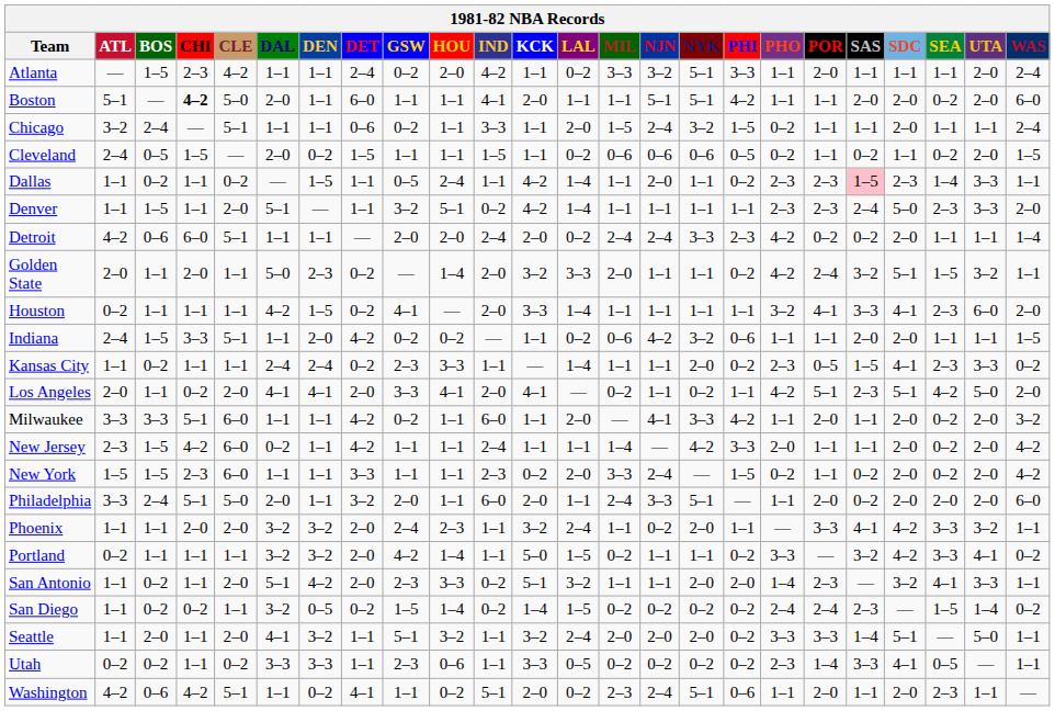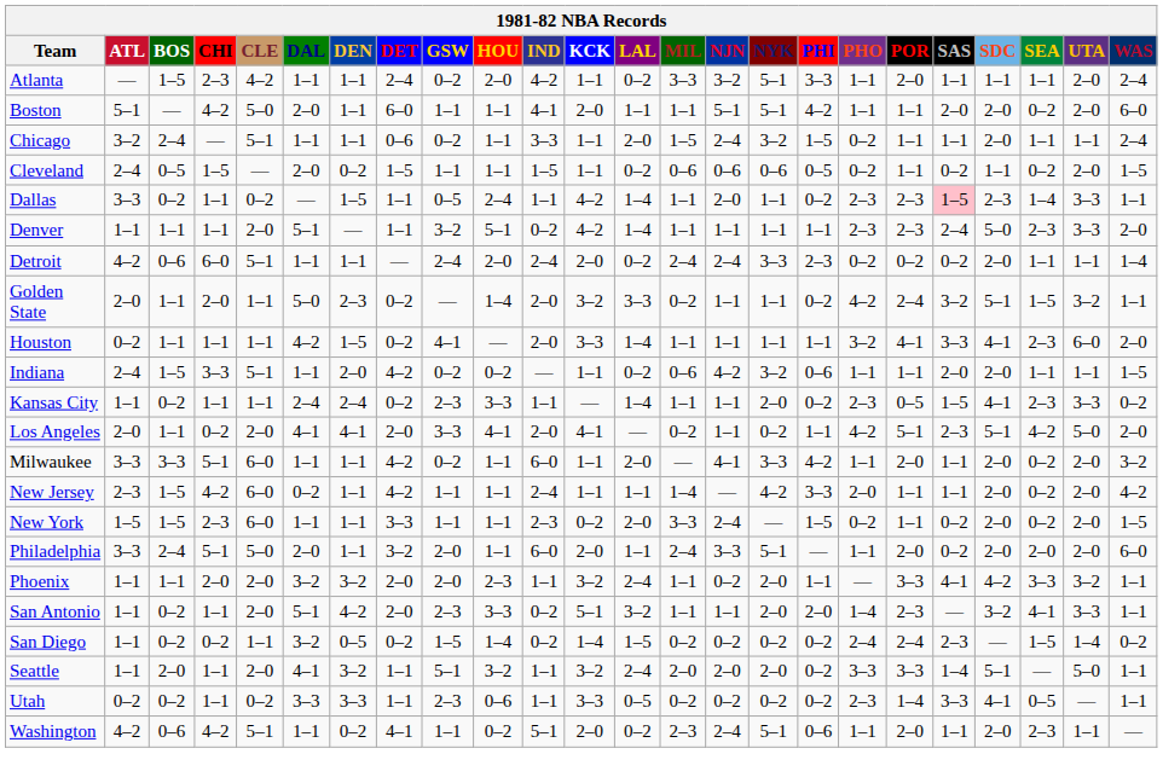 <table class="wikitable" style="font-size:95%; text-align:center;">
 <tr>
 <th colspan=24>1981-82 NBA Records</th>
 </tr>
 <tr>
 <th width=100>Team</th>
 <th style="background:#C90F2E;color:#FFFFFF;width=35">ATL</th>
 <th style="background:#006400;color:#FFFFFF;width=35">BOS</th>
 <th style="background:#FF0000;color:#000000;width=35">CHI</th>
 <th style="background:#C89A69;color:#77222F;width=35">CLE</th>
 <th style="background:#008000;color:#00008B;width=35">DAL</th>
 <th style="background:#003EA4;color:#FDC835;width=35">DEN</th>
 <th style="background:#0000FF;color:#FF0000;width=35">DET</th>
 <th style="background:#0000FF;color:#FFD700;width=35">GSW</th>
 <th style="background:#FF0000;color:#FFD700;width=35">HOU</th>
 <th style="background:#2C3294;color:#FCC624;width=35">IND</th>
 <th style="background:#0000FF;color:#FFFFFF;width=35">KCK</th>
 <th style="background:#800080;color:#FFD700;width=35">LAL</th>
 <th style="background:#006400;color:#B22222;width=35">MIL</th>
 <th style="background:#0032A1;color:#E5002B;width=35">NJN</th>
 <th style="background:#800000;color:#191970;width=35">NYK</th>
 <th style="background:#FF0000;color:#0000FF;width=35">PHI</th>
 <th style="background:#702F8B;color:#FA4417;width=35">PHO</th>
 <th style="background:#000000;color:#FF0000;width=35">POR</th>
 <th style="background:#000000;color:#C0C0C0;width=35">SAS</th>
 <th style="background:#6BB3E6;color:#FA4518;width=35">SDC</th>
 <th style="background:#00843D;color:#FFCD01;width=35">SEA</th>
 <th style="background:#5C2F83;color:#FCC200;width=35">UTA</th>
 <th style="background:#012F6D;color:#BA0C2F;width=35">WAS</th>
 </tr>
 <tr>
 <td style="text-align:left;"><a href='#'>Atlanta</a></td>
 <td>—</td>
 <td>1–5</td>
 <td>2–3</td>
 <td>4–2</td>
 <td>1–1</td>
 <td>1–1</td>
 <td>2–4</td>
 <td>0–2</td>
 <td>2–0</td>
 <td>4–2</td>
 <td>1–1</td>
 <td>0–2</td>
 <td>3–3</td>
 <td>3–2</td>
 <td>5–1</td>
 <td>3–3</td>
 <td>1–1</td>
 <td>2–0</td>
 <td>1–1</td>
 <td>1–1</td>
 <td>1–1</td>
 <td>2–0</td>
 <td>2–4</td>
 </tr>
 <tr>
 <td style="text-align:left;"><a href='#'>Boston</a></td>
 <td>5–1</td>
 <td>—</td>
-<td><strong>4–2</strong></td>
+<td>4–2</td>
 <td>5–0</td>
 <td>2–0</td>
 <td>1–1</td>
 <td>6–0</td>
 <td>1–1</td>
 <td>1–1</td>
 <td>4–1</td>
 <td>2–0</td>
 <td>1–1</td>
 <td>1–1</td>
 <td>5–1</td>
 <td>5–1</td>
 <td>4–2</td>
 <td>1–1</td>
 <td>1–1</td>
 <td>2–0</td>
 <td>2–0</td>
 <td>0–2</td>
 <td>2–0</td>
 <td>6–0</td>
 </tr>
 <tr>
 <td style="text-align:left;"><a href='#'>Chicago</a></td>
 <td>3–2</td>
 <td>2–4</td>
 <td>—</td>
 <td>5–1</td>
 <td>1–1</td>
 <td>1–1</td>
 <td>0–6</td>
 <td>0–2</td>
 <td>1–1</td>
 <td>3–3</td>
 <td>1–1</td>
 <td>2–0</td>
 <td>1–5</td>
 <td>2–4</td>
 <td>3–2</td>
 <td>1–5</td>
 <td>0–2</td>
 <td>1–1</td>
 <td>1–1</td>
 <td>2–0</td>
 <td>1–1</td>
 <td>1–1</td>
 <td>2–4</td>
 </tr>
 <tr>
 <td style="text-align:left;"><a href='#'>Cleveland</a></td>
 <td>2–4</td>
 <td>0–5</td>
 <td>1–5</td>
 <td>—</td>
 <td>2–0</td>
 <td>0–2</td>
 <td>1–5</td>
 <td>1–1</td>
 <td>1–1</td>
 <td>1–5</td>
 <td>1–1</td>
 <td>0–2</td>
 <td>0–6</td>
 <td>0–6</td>
 <td>0–6</td>
 <td>0–5</td>
 <td>0–2</td>
 <td>1–1</td>
 <td>0–2</td>
 <td>1–1</td>
 <td>0–2</td>
 <td>2–0</td>
 <td>1–5</td>
 </tr>
 <tr>
 <td style="text-align:left;"><a href='#'>Dallas</a></td>
-<td>1–1</td>
+<td>3–3</td>
 <td>0–2</td>
 <td>1–1</td>
 <td>0–2</td>
 <td>—</td>
 <td>1–5</td>
 <td>1–1</td>
 <td>0–5</td>
 <td>2–4</td>
 <td>1–1</td>
 <td>4–2</td>
 <td>1–4</td>
 <td>1–1</td>
 <td>2–0</td>
 <td>1–1</td>
 <td>0–2</td>
 <td>2–3</td>
 <td>2–3</td>
 <td style="background: pink;">1–5</td>
 <td>2–3</td>
 <td>1–4</td>
 <td>3–3</td>
 <td>1–1</td>
 </tr>
 <tr>
 <td style="text-align:left;"><a href='#'>Denver</a></td>
 <td>1–1</td>
-<td>1–5</td>
+<td>1–1</td>
 <td>1–1</td>
 <td>2–0</td>
 <td>5–1</td>
 <td>—</td>
 <td>1–1</td>
 <td>3–2</td>
 <td>5–1</td>
 <td>0–2</td>
 <td>4–2</td>
 <td>1–4</td>
 <td>1–1</td>
 <td>1–1</td>
 <td>1–1</td>
 <td>1–1</td>
 <td>2–3</td>
 <td>2–3</td>
 <td>2–4</td>
 <td>5–0</td>
 <td>2–3</td>
 <td>3–3</td>
 <td>2–0</td>
 </tr>
 <tr>
 <td style="text-align:left;"><a href='#'>Detroit</a></td>
 <td>4–2</td>
 <td>0–6</td>
 <td>6–0</td>
 <td>5–1</td>
 <td>1–1</td>
 <td>1–1</td>
 <td>—</td>
-<td>2–0</td>
+<td>2–4</td>
 <td>2–0</td>
 <td>2–4</td>
 <td>2–0</td>
 <td>0–2</td>
 <td>2–4</td>
 <td>2–4</td>
 <td>3–3</td>
 <td>2–3</td>
-<td>4–2</td>
+<td>0–2</td>
 <td>0–2</td>
 <td>0–2</td>
 <td>2–0</td>
 <td>1–1</td>
 <td>1–1</td>
 <td>1–4</td>
 </tr>
 <tr>
 <td style="text-align:left;"><a href='#'>Golden State</a></td>
 <td>2–0</td>
 <td>1–1</td>
 <td>2–0</td>
 <td>1–1</td>
 <td>5–0</td>
 <td>2–3</td>
 <td>0–2</td>
 <td>—</td>
 <td>1–4</td>
 <td>2–0</td>
 <td>3–2</td>
 <td>3–3</td>
-<td>2–0</td>
+<td>0–2</td>
 <td>1–1</td>
 <td>1–1</td>
 <td>0–2</td>
 <td>4–2</td>
 <td>2–4</td>
 <td>3–2</td>
 <td>5–1</td>
 <td>1–5</td>
 <td>3–2</td>
 <td>1–1</td>
 </tr>
 <tr>
 <td style="text-align:left;"><a href='#'>Houston</a></td>
 <td>0–2</td>
 <td>1–1</td>
 <td>1–1</td>
 <td>1–1</td>
 <td>4–2</td>
 <td>1–5</td>
 <td>0–2</td>
 <td>4–1</td>
 <td>—</td>
 <td>2–0</td>
 <td>3–3</td>
 <td>1–4</td>
 <td>1–1</td>
 <td>1–1</td>
 <td>1–1</td>
 <td>1–1</td>
 <td>3–2</td>
 <td>4–1</td>
 <td>3–3</td>
 <td>4–1</td>
 <td>2–3</td>
 <td>6–0</td>
 <td>2–0</td>
 </tr>
 <tr>
 <td style="text-align:left;"><a href='#'>Indiana</a></td>
 <td>2–4</td>
 <td>1–5</td>
 <td>3–3</td>
 <td>5–1</td>
 <td>1–1</td>
 <td>2–0</td>
 <td>4–2</td>
 <td>0–2</td>
 <td>0–2</td>
 <td>—</td>
 <td>1–1</td>
 <td>0–2</td>
 <td>0–6</td>
 <td>4–2</td>
 <td>3–2</td>
 <td>0–6</td>
 <td>1–1</td>
 <td>1–1</td>
 <td>2–0</td>
 <td>2–0</td>
 <td>1–1</td>
 <td>1–1</td>
 <td>1–5</td>
 </tr>
 <tr>
 <td style="text-align:left;"><a href='#'>Kansas City</a></td>
 <td>1–1</td>
 <td>0–2</td>
 <td>1–1</td>
 <td>1–1</td>
 <td>2–4</td>
 <td>2–4</td>
 <td>0–2</td>
 <td>2–3</td>
 <td>3–3</td>
 <td>1–1</td>
 <td>—</td>
 <td>1–4</td>
 <td>1–1</td>
 <td>1–1</td>
 <td>2–0</td>
 <td>0–2</td>
 <td>2–3</td>
 <td>0–5</td>
 <td>1–5</td>
 <td>4–1</td>
 <td>2–3</td>
 <td>3–3</td>
 <td>0–2</td>
 </tr>
 <tr>
 <td style="text-align:left;"><a href='#'>Los Angeles</a></td>
 <td>2–0</td>
 <td>1–1</td>
 <td>0–2</td>
 <td>2–0</td>
 <td>4–1</td>
 <td>4–1</td>
 <td>2–0</td>
 <td>3–3</td>
 <td>4–1</td>
 <td>2–0</td>
 <td>4–1</td>
 <td>—</td>
 <td>0–2</td>
 <td>1–1</td>
 <td>0–2</td>
 <td>1–1</td>
 <td>4–2</td>
 <td>5–1</td>
 <td>2–3</td>
 <td>5–1</td>
 <td>4–2</td>
 <td>5–0</td>
 <td>2–0</td>
 </tr>
 <tr>
 <td style="text-align:left;">Milwaukee</td>
 <td>3–3</td>
 <td>3–3</td>
 <td>5–1</td>
 <td>6–0</td>
 <td>1–1</td>
 <td>1–1</td>
 <td>4–2</td>
 <td>0–2</td>
 <td>1–1</td>
 <td>6–0</td>
 <td>1–1</td>
 <td>2–0</td>
 <td>—</td>
 <td>4–1</td>
 <td>3–3</td>
 <td>4–2</td>
 <td>1–1</td>
 <td>2–0</td>
 <td>1–1</td>
 <td>2–0</td>
 <td>0–2</td>
 <td>2–0</td>
 <td>3–2</td>
 </tr>
 <tr>
 <td style="text-align:left;"><a href='#'>New Jersey</a></td>
 <td>2–3</td>
 <td>1–5</td>
 <td>4–2</td>
 <td>6–0</td>
 <td>0–2</td>
 <td>1–1</td>
 <td>4–2</td>
 <td>1–1</td>
 <td>1–1</td>
 <td>2–4</td>
 <td>1–1</td>
 <td>1–1</td>
 <td>1–4</td>
 <td>—</td>
 <td>4–2</td>
 <td>3–3</td>
 <td>2–0</td>
 <td>1–1</td>
 <td>1–1</td>
 <td>2–0</td>
 <td>0–2</td>
 <td>2–0</td>
 <td>4–2</td>
 </tr>
 <tr>
 <td style="text-align:left;"><a href='#'>New York</a></td>
 <td>1–5</td>
 <td>1–5</td>
 <td>2–3</td>
 <td>6–0</td>
 <td>1–1</td>
 <td>1–1</td>
 <td>3–3</td>
 <td>1–1</td>
 <td>1–1</td>
 <td>2–3</td>
 <td>0–2</td>
 <td>2–0</td>
 <td>3–3</td>
 <td>2–4</td>
 <td>—</td>
 <td>1–5</td>
 <td>0–2</td>
 <td>1–1</td>
 <td>0–2</td>
 <td>2–0</td>
 <td>0–2</td>
 <td>2–0</td>
-<td>4–2</td>
+<td>1–5</td>
 </tr>
 <tr>
 <td style="text-align:left;"><a href='#'>Philadelphia</a></td>
 <td>3–3</td>
 <td>2–4</td>
 <td>5–1</td>
 <td>5–0</td>
 <td>2–0</td>
 <td>1–1</td>
 <td>3–2</td>
 <td>2–0</td>
 <td>1–1</td>
 <td>6–0</td>
 <td>2–0</td>
 <td>1–1</td>
 <td>2–4</td>
 <td>3–3</td>
 <td>5–1</td>
 <td>—</td>
 <td>1–1</td>
 <td>2–0</td>
 <td>0–2</td>
 <td>2–0</td>
 <td>2–0</td>
 <td>2–0</td>
 <td>6–0</td>
 </tr>
 <tr>
 <td style="text-align:left;"><a href='#'>Phoenix</a></td>
 <td>1–1</td>
 <td>1–1</td>
 <td>2–0</td>
 <td>2–0</td>
 <td>3–2</td>
 <td>3–2</td>
 <td>2–0</td>
-<td>2–4</td>
+<td>2–0</td>
 <td>2–3</td>
 <td>1–1</td>
 <td>3–2</td>
 <td>2–4</td>
 <td>1–1</td>
 <td>0–2</td>
 <td>2–0</td>
 <td>1–1</td>
 <td>—</td>
 <td>3–3</td>
 <td>4–1</td>
 <td>4–2</td>
 <td>3–3</td>
 <td>3–2</td>
 <td>1–1</td>
-</tr>
-<tr>
-<td style="text-align:left;"><a href='#'>Portland</a></td>
-<td>0–2</td>
-<td>1–1</td>
-<td>1–1</td>
-<td>1–1</td>
-<td>3–2</td>
-<td>3–2</td>
-<td>2–0</td>
-<td>4–2</td>
-<td>1–4</td>
-<td>1–1</td>
-<td>5–0</td>
-<td>1–5</td>
-<td>0–2</td>
-<td>1–1</td>
-<td>1–1</td>
-<td>0–2</td>
-<td>3–3</td>
-<td>—</td>
-<td>3–2</td>
-<td>4–2</td>
-<td>3–3</td>
-<td>4–1</td>
-<td>0–2</td>
 </tr>
 <tr>
 <td style="text-align:left;"><a href='#'>San Antonio</a></td>
 <td>1–1</td>
 <td>0–2</td>
 <td>1–1</td>
 <td>2–0</td>
 <td>5–1</td>
 <td>4–2</td>
 <td>2–0</td>
 <td>2–3</td>
 <td>3–3</td>
 <td>0–2</td>
 <td>5–1</td>
 <td>3–2</td>
 <td>1–1</td>
 <td>1–1</td>
 <td>2–0</td>
 <td>2–0</td>
 <td>1–4</td>
 <td>2–3</td>
 <td>—</td>
 <td>3–2</td>
 <td>4–1</td>
 <td>3–3</td>
 <td>1–1</td>
 </tr>
 <tr>
 <td style="text-align:left;"><a href='#'>San Diego</a></td>
 <td>1–1</td>
 <td>0–2</td>
 <td>0–2</td>
 <td>1–1</td>
 <td>3–2</td>
 <td>0–5</td>
 <td>0–2</td>
 <td>1–5</td>
 <td>1–4</td>
 <td>0–2</td>
 <td>1–4</td>
 <td>1–5</td>
 <td>0–2</td>
 <td>0–2</td>
 <td>0–2</td>
 <td>0–2</td>
 <td>2–4</td>
 <td>2–4</td>
 <td>2–3</td>
 <td>—</td>
 <td>1–5</td>
 <td>1–4</td>
 <td>0–2</td>
 </tr>
 <tr>
 <td style="text-align:left;"><a href='#'>Seattle</a></td>
 <td>1–1</td>
 <td>2–0</td>
 <td>1–1</td>
 <td>2–0</td>
 <td>4–1</td>
 <td>3–2</td>
 <td>1–1</td>
 <td>5–1</td>
 <td>3–2</td>
 <td>1–1</td>
 <td>3–2</td>
 <td>2–4</td>
 <td>2–0</td>
 <td>2–0</td>
 <td>2–0</td>
 <td>0–2</td>
 <td>3–3</td>
 <td>3–3</td>
 <td>1–4</td>
 <td>5–1</td>
 <td>—</td>
 <td>5–0</td>
 <td>1–1</td>
 </tr>
 <tr>
 <td style="text-align:left;"><a href='#'>Utah</a></td>
 <td>0–2</td>
 <td>0–2</td>
 <td>1–1</td>
 <td>0–2</td>
 <td>3–3</td>
 <td>3–3</td>
 <td>1–1</td>
 <td>2–3</td>
 <td>0–6</td>
 <td>1–1</td>
 <td>3–3</td>
 <td>0–5</td>
 <td>0–2</td>
 <td>0–2</td>
 <td>0–2</td>
 <td>0–2</td>
 <td>2–3</td>
 <td>1–4</td>
 <td>3–3</td>
 <td>4–1</td>
 <td>0–5</td>
 <td>—</td>
 <td>1–1</td>
 </tr>
 <tr>
 <td style="text-align:left;"><a href='#'>Washington</a></td>
 <td>4–2</td>
 <td>0–6</td>
 <td>4–2</td>
 <td>5–1</td>
 <td>1–1</td>
 <td>0–2</td>
 <td>4–1</td>
 <td>1–1</td>
 <td>0–2</td>
 <td>5–1</td>
 <td>2–0</td>
 <td>0–2</td>
 <td>2–3</td>
 <td>2–4</td>
 <td>5–1</td>
 <td>0–6</td>
 <td>1–1</td>
 <td>2–0</td>
 <td>1–1</td>
 <td>2–0</td>
 <td>2–3</td>
 <td>1–1</td>
 <td>—</td>
 </tr>
 </table>
